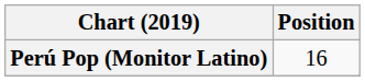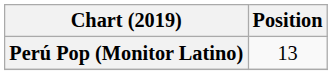 <table class="wikitable plainrowheaders sortable" style="text-align:center">
 <tr>
 <th scope="col">Chart (2019)</th>
 <th scope="col">Position</th>
 </tr>
 <tr>
 <th scope="row">Perú Pop (Monitor Latino)</th>
-<td>16</td>
+<td>13</td>
 </tr>
 <tr>
 </tr>
 </table>
